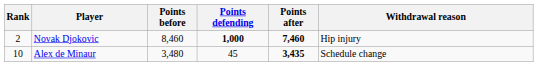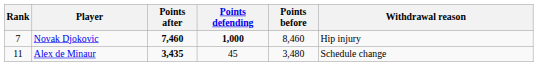 <table class="wikitable sortable">
 <tr>
 <th>Rank</th>
 <th style="width:185px;">Player</th>
+<th style="width:75px;">Points after</th>
+<th style="width:110px;"><a href='#'>Points defending</a></th>
 <th style="width:75px;">Points before</th>
-<th style="width:110px;"><a href='#'>Points defending</a></th>
-<th style="width:75px;">Points after</th>
 <th style="width:350px;">Withdrawal reason</th>
 </tr>
 <tr>
-<td style="text-align:center;">2</td>
+<td style="text-align:center;">7</td>
 <td> <a href='#'>Novak Djokovic</a></td>
+<td style="text-align:center;"><strong>7,460</strong></td>
+<td style="text-align:center;"><strong>1,000</strong></td>
 <td style="text-align:center;">8,460</td>
-<td style="text-align:center;"><strong>1,000</strong></td>
-<td style="text-align:center;"><strong>7,460</strong></td>
 <td>Hip injury</td>
 </tr>
 <tr>
-<td style="text-align:center;">10</td>
+<td style="text-align:center;">11</td>
 <td> <a href='#'>Alex de Minaur</a></td>
+<td style="text-align:center;"><strong>3,435</strong></td>
+<td style="text-align:center;">45</td>
 <td style="text-align:center;">3,480</td>
-<td style="text-align:center;">45</td>
-<td style="text-align:center;"><strong>3,435</strong></td>
 <td>Schedule change</td>
 </tr>
 </table>
